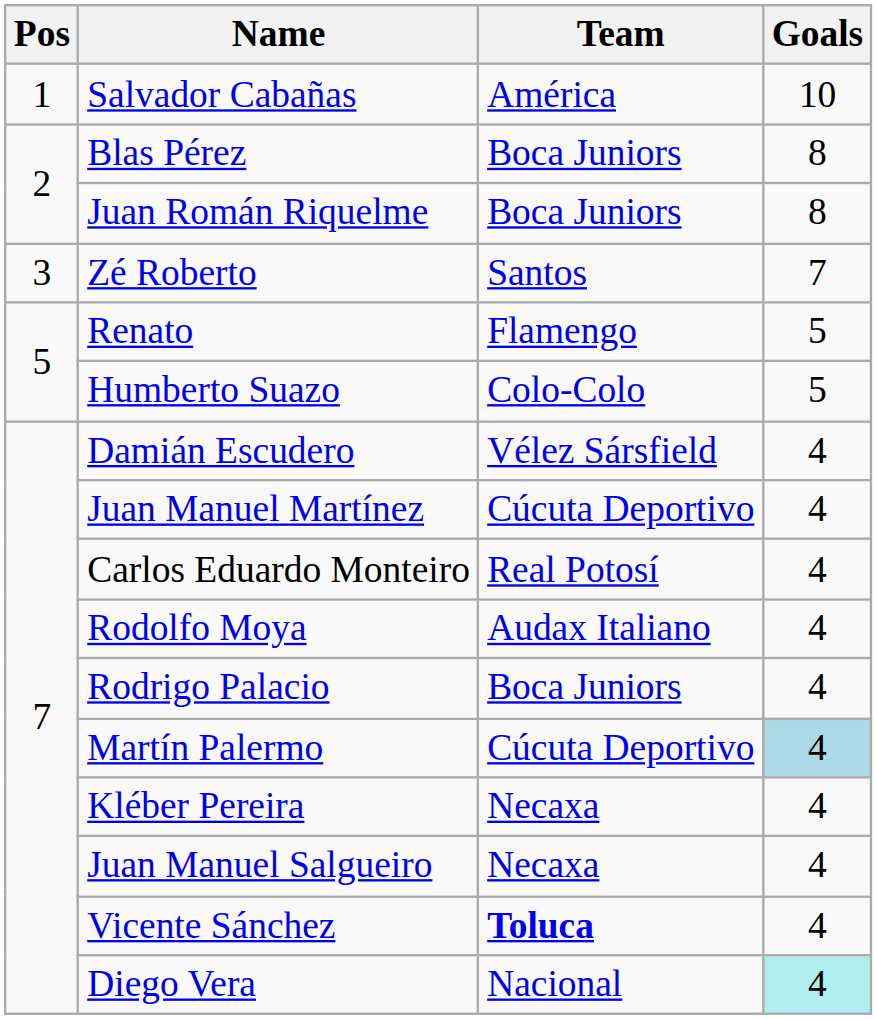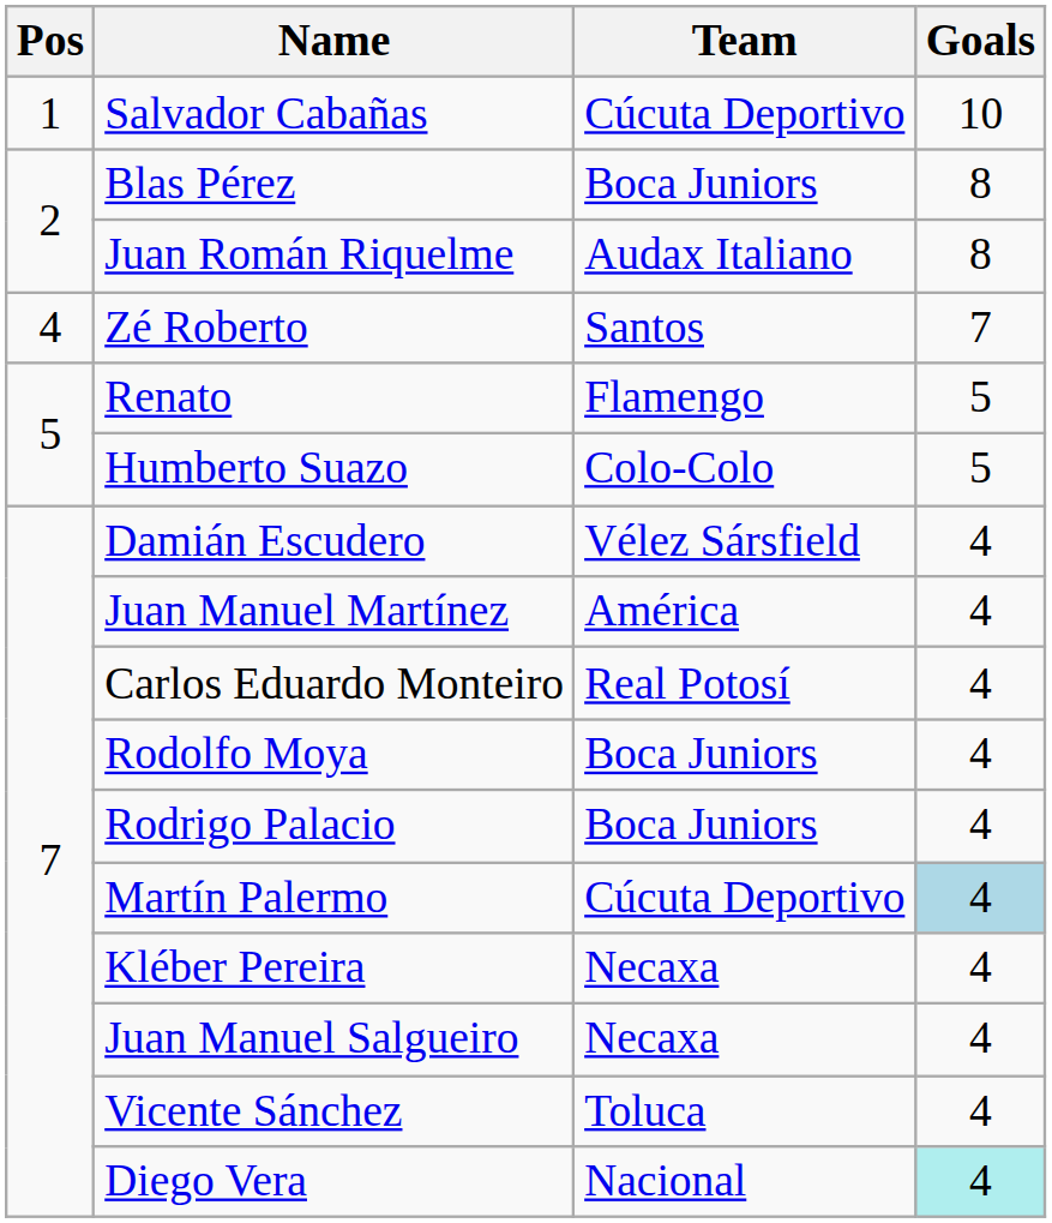 <table class="wikitable">
 <tr>
 <th>Pos</th>
 <th>Name</th>
 <th>Team</th>
 <th>Goals</th>
 </tr>
 <tr>
 <td rowspan="1" align=center>1</td>
 <td> <a href='#'>Salvador Cabañas</a></td>
-<td> <a href='#'>América</a></td>
+<td> <a href='#'>Cúcuta Deportivo</a></td>
 <td align=center>10</td>
 </tr>
 <tr>
 <td rowspan="2" align=center>2</td>
 <td> <a href='#'>Blas Pérez</a></td>
 <td> <a href='#'>Boca Juniors</a></td>
 <td align=center>8</td>
 </tr>
 <tr>
 <td> <a href='#'>Juan Román Riquelme</a></td>
-<td> <a href='#'>Boca Juniors</a></td>
+<td> <a href='#'>Audax Italiano</a></td>
 <td align=center>8</td>
 </tr>
 <tr>
-<td rowspan="1" align=center>3</td>
+<td rowspan="1" align=center>4</td>
 <td> <a href='#'>Zé Roberto</a></td>
 <td> <a href='#'>Santos</a></td>
 <td align=center>7</td>
 </tr>
 <tr>
 <td rowspan="2" align=center>5</td>
 <td> <a href='#'>Renato</a></td>
 <td> <a href='#'>Flamengo</a></td>
 <td align=center>5</td>
 </tr>
 <tr>
 <td> <a href='#'>Humberto Suazo</a></td>
 <td> <a href='#'>Colo-Colo</a></td>
 <td align=center>5</td>
 </tr>
 <tr>
 <td rowspan="10" align=center>7</td>
 <td> <a href='#'>Damián Escudero</a></td>
 <td>  <a href='#'>Vélez Sársfield</a></td>
 <td align=center>4</td>
 </tr>
 <tr>
 <td> <a href='#'>Juan Manuel Martínez</a></td>
-<td> <a href='#'>Cúcuta Deportivo</a></td>
+<td> <a href='#'>América</a></td>
 <td align=center>4</td>
 </tr>
 <tr>
 <td> Carlos Eduardo Monteiro</td>
 <td> <a href='#'>Real Potosí</a></td>
 <td align=center>4</td>
 </tr>
 <tr>
 <td> <a href='#'>Rodolfo Moya</a></td>
-<td> <a href='#'>Audax Italiano</a></td>
+<td> <a href='#'>Boca Juniors</a></td>
 <td align=center>4</td>
 </tr>
 <tr>
 <td> <a href='#'>Rodrigo Palacio</a></td>
 <td> <a href='#'>Boca Juniors</a></td>
 <td align=center>4</td>
 </tr>
 <tr>
 <td> <a href='#'>Martín Palermo</a></td>
 <td> <a href='#'>Cúcuta Deportivo</a></td>
 <td align=center style="background: lightblue;">4</td>
 </tr>
 <tr>
 <td> <a href='#'>Kléber Pereira</a></td>
 <td> <a href='#'>Necaxa</a></td>
 <td align=center>4</td>
 </tr>
 <tr>
 <td> <a href='#'>Juan Manuel Salgueiro</a></td>
 <td> <a href='#'>Necaxa</a></td>
 <td align=center>4</td>
 </tr>
 <tr>
 <td> <a href='#'>Vicente Sánchez</a></td>
-<td><strong> <a href='#'>Toluca</a></strong></td>
+<td> <a href='#'>Toluca</a></td>
 <td align=center>4</td>
 </tr>
 <tr>
 <td> <a href='#'>Diego Vera</a></td>
 <td> <a href='#'>Nacional</a></td>
 <td align=center style="background: paleturquoise;">4</td>
 </tr>
 </table>
